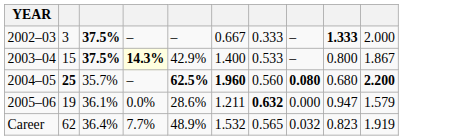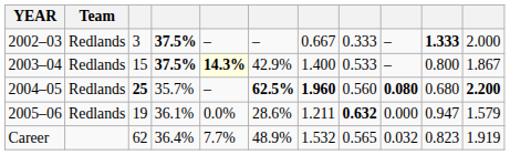 <table class="wikitable">
 <tr>
 <th>YEAR</th>
+<th>Team</th>
 <th></th>
 <th></th>
 <th></th>
 <th></th>
 <th></th>
 <th></th>
 <th></th>
 <th></th>
 <th></th>
 </tr>
 <tr>
 <td>2002–03</td>
+<td>Redlands</td>
 <td>3</td>
 <td><strong>37.5%</strong></td>
 <td>–</td>
 <td>–</td>
 <td>0.667</td>
 <td>0.333</td>
 <td>–</td>
 <td><strong>1.333</strong></td>
 <td>2.000</td>
 </tr>
 <tr>
 <td>2003–04</td>
+<td>Redlands</td>
 <td>15</td>
 <td><strong>37.5%</strong></td>
 <td style="background: lightyellow;"><strong>14.3%</strong></td>
 <td>42.9%</td>
 <td>1.400</td>
 <td>0.533</td>
 <td>–</td>
 <td>0.800</td>
 <td>1.867</td>
 </tr>
 <tr>
 <td>2004–05</td>
+<td>Redlands</td>
 <td><strong>25</strong></td>
 <td>35.7%</td>
 <td>–</td>
 <td><strong>62.5%</strong></td>
 <td><strong>1.960</strong></td>
 <td>0.560</td>
 <td><strong>0.080</strong></td>
 <td>0.680</td>
 <td><strong>2.200</strong></td>
 </tr>
 <tr>
 <td>2005–06</td>
+<td>Redlands</td>
 <td>19</td>
 <td>36.1%</td>
 <td>0.0%</td>
 <td>28.6%</td>
 <td>1.211</td>
 <td><strong>0.632</strong></td>
 <td>0.000</td>
 <td>0.947</td>
 <td>1.579</td>
 </tr>
 <tr>
 <td>Career</td>
+<td></td>
 <td>62</td>
 <td>36.4%</td>
 <td>7.7%</td>
 <td>48.9%</td>
 <td>1.532</td>
 <td>0.565</td>
 <td>0.032</td>
 <td>0.823</td>
 <td>1.919</td>
 </tr>
 </table>
